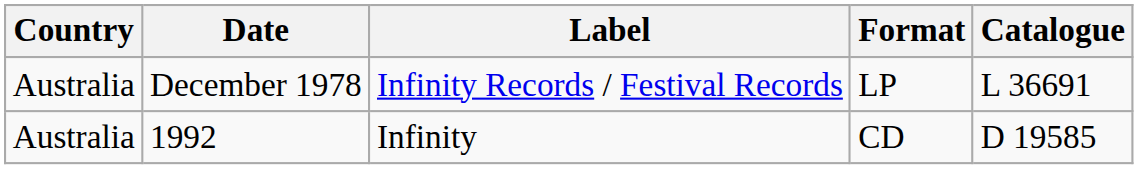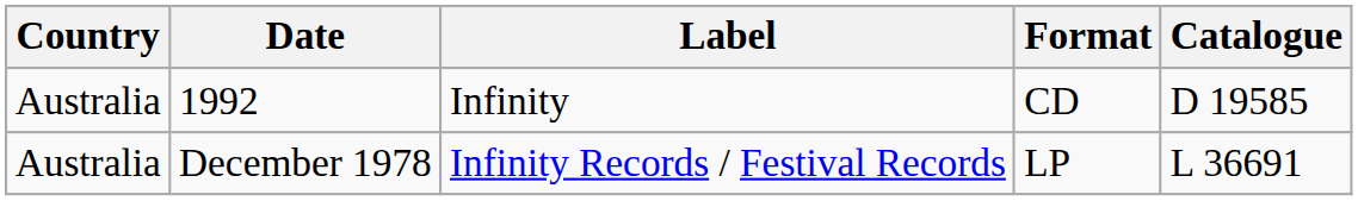 <table class="wikitable">
 <tr>
 <th>Country</th>
 <th>Date</th>
 <th>Label</th>
 <th>Format</th>
 <th>Catalogue</th>
 </tr>
 <tr>
 <td>Australia</td>
+<td>1992</td>
+<td>Infinity</td>
+<td>CD</td>
+<td>D 19585</td>
+</tr>
+<tr>
+<td>Australia</td>
 <td>December 1978</td>
 <td><a href='#'>Infinity Records</a> / <a href='#'>Festival Records</a></td>
 <td>LP</td>
 <td>L 36691</td>
 </tr>
-<tr>
-<td>Australia</td>
-<td>1992</td>
-<td>Infinity</td>
-<td>CD</td>
-<td>D 19585</td>
-</tr>
 </table>
